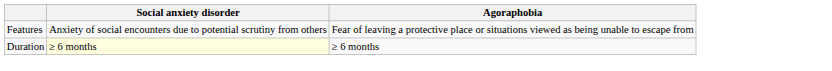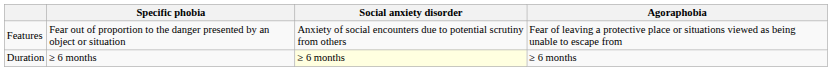 <table class="wikitable">
 <tr>
 <th></th>
+<th>Specific phobia</th>
 <th>Social anxiety disorder</th>
 <th>Agoraphobia</th>
 </tr>
 <tr>
 <td>Features</td>
+<td>Fear out of proportion to the danger presented by an object or situation</td>
 <td>Anxiety of social encounters due to potential scrutiny from others</td>
 <td>Fear of leaving a protective place or situations viewed as being unable to escape from</td>
 </tr>
 <tr>
 <td>Duration</td>
+<td>≥ 6 months</td>
 <td style="background: lightyellow;">≥ 6 months</td>
 <td>≥ 6 months</td>
 </tr>
 </table>
